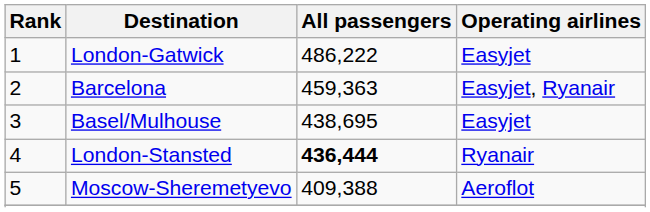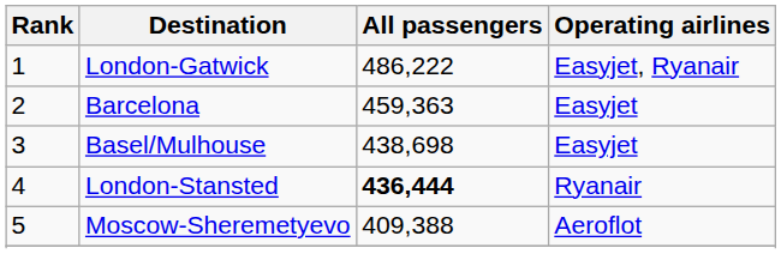 <table class="wikitable sortable"  style="margin:1em auto;">
 <tr>
 <th>Rank</th>
 <th>Destination</th>
 <th>All passengers</th>
 <th>Operating airlines</th>
 </tr>
 <tr>
 <td>1</td>
 <td><a href='#'>London-Gatwick</a></td>
 <td>486,222</td>
-<td><a href='#'>Easyjet</a></td>
+<td><a href='#'>Easyjet</a>, <a href='#'>Ryanair</a></td>
 </tr>
 <tr>
 <td>2</td>
 <td><a href='#'>Barcelona</a></td>
 <td>459,363</td>
-<td><a href='#'>Easyjet</a>, <a href='#'>Ryanair</a></td>
+<td><a href='#'>Easyjet</a></td>
 </tr>
 <tr>
 <td>3</td>
 <td><a href='#'>Basel/Mulhouse</a></td>
-<td>438,695</td>
+<td>438,698</td>
 <td><a href='#'>Easyjet</a></td>
 </tr>
 <tr>
 <td>4</td>
 <td [Stansted Airport><a href='#'>London-Stansted</a></td>
 <td><strong>436,444</strong></td>
 <td><a href='#'>Ryanair</a></td>
 </tr>
 <tr>
 <td>5</td>
 <td><a href='#'>Moscow-Sheremetyevo</a></td>
 <td>409,388</td>
 <td><a href='#'>Aeroflot</a></td>
 </tr>
 <tr>
 </tr>
 <tr>
 </tr>
 </table>
